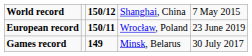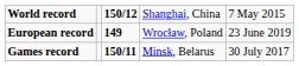 <table class="wikitable">
 <tr>
 <td><strong>World record</strong></td>
 <td></td>
 <td><strong>150/12</strong></td>
 <td><a href='#'>Shanghai</a>, China</td>
 <td>7 May 2015</td>
 </tr>
 <tr>
 <td><strong>European record</strong></td>
 <td></td>
-<td><strong>150/11</strong></td>
+<td><strong>149</strong></td>
 <td><a href='#'>Wrocław</a>, Poland</td>
 <td>23 June 2019</td>
 </tr>
 <tr>
 <td><strong>Games record</strong></td>
 <td></td>
-<td><strong>149</strong></td>
+<td><strong>150/11</strong></td>
 <td><a href='#'>Minsk</a>, Belarus</td>
 <td>30 July 2017</td>
 </tr>
 </table>
